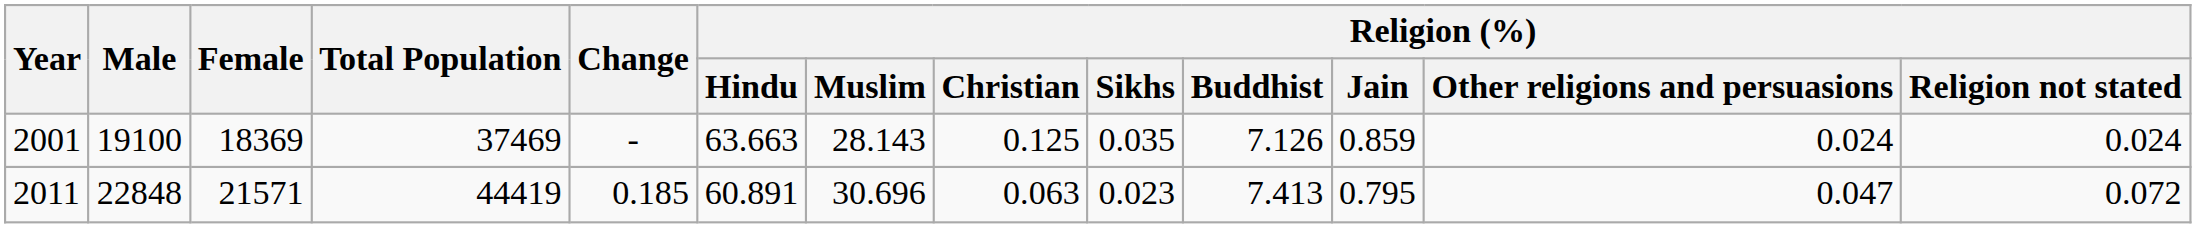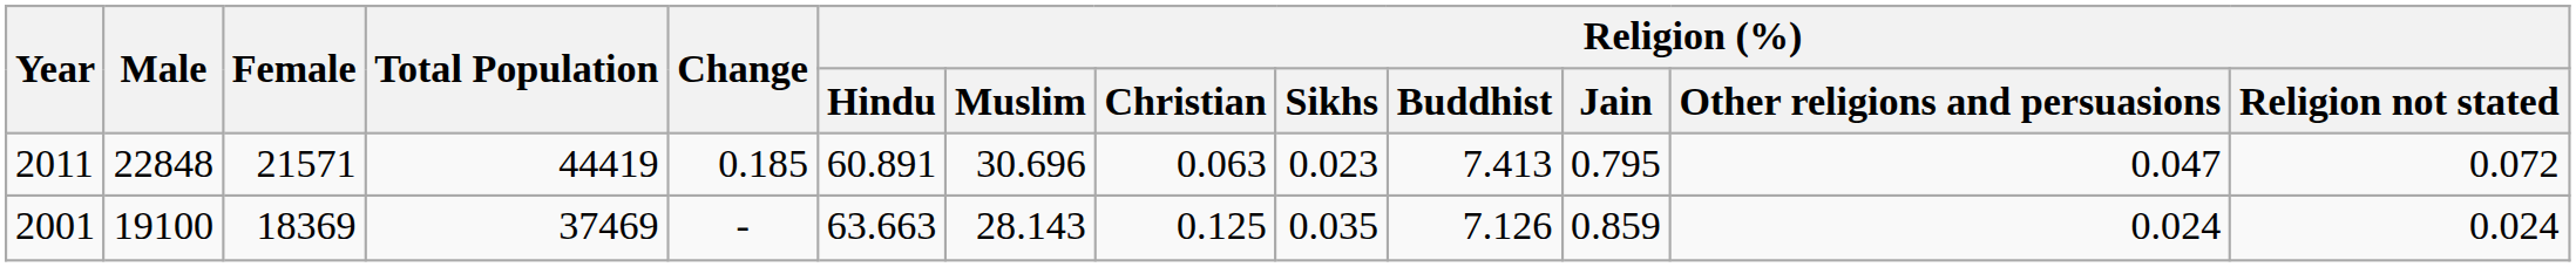 <table class="wikitable">
 <tr>
 <th rowspan="2">Year</th>
 <th rowspan="2">Male</th>
 <th rowspan="2">Female</th>
 <th rowspan="2">Total Population</th>
 <th rowspan="2">Change</th>
 <th colspan="8">Religion (%)</th>
 </tr>
 <tr>
 <th>Hindu</th>
 <th>Muslim</th>
 <th>Christian</th>
 <th>Sikhs</th>
 <th>Buddhist</th>
 <th>Jain</th>
 <th>Other religions and persuasions</th>
 <th>Religion not stated</th>
 </tr>
 <tr>
+<td>2011</td>
+<td style="text-align:right;">22848</td>
+<td style="text-align:right;">21571</td>
+<td style="text-align:right;">44419</td>
+<td style="text-align:right;">0.185</td>
+<td style="text-align:right;">60.891</td>
+<td style="text-align:right;">30.696</td>
+<td style="text-align:right;">0.063</td>
+<td style="text-align:right;">0.023</td>
+<td style="text-align:right;">7.413</td>
+<td style="text-align:right;">0.795</td>
+<td style="text-align:right;">0.047</td>
+<td style="text-align:right;">0.072</td>
+</tr>
+<tr>
 <td>2001</td>
 <td style="text-align:right;">19100</td>
 <td style="text-align:right;">18369</td>
 <td style="text-align:right;">37469</td>
 <td style="text-align:center;">-</td>
 <td style="text-align:right;">63.663</td>
 <td style="text-align:right;">28.143</td>
 <td style="text-align:right;">0.125</td>
 <td style="text-align:right;">0.035</td>
 <td style="text-align:right;">7.126</td>
 <td style="text-align:right;">0.859</td>
 <td style="text-align:right;">0.024</td>
 <td style="text-align:right;">0.024</td>
 </tr>
-<tr>
-<td>2011</td>
-<td style="text-align:right;">22848</td>
-<td style="text-align:right;">21571</td>
-<td style="text-align:right;">44419</td>
-<td style="text-align:right;">0.185</td>
-<td style="text-align:right;">60.891</td>
-<td style="text-align:right;">30.696</td>
-<td style="text-align:right;">0.063</td>
-<td style="text-align:right;">0.023</td>
-<td style="text-align:right;">7.413</td>
-<td style="text-align:right;">0.795</td>
-<td style="text-align:right;">0.047</td>
-<td style="text-align:right;">0.072</td>
-</tr>
 </table>
